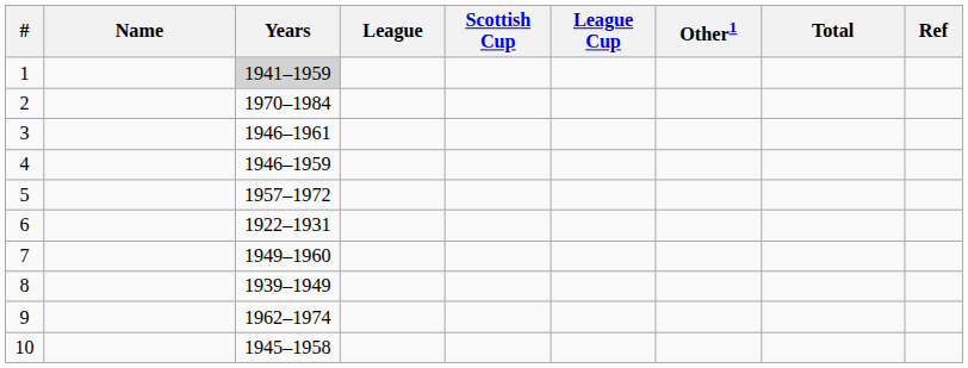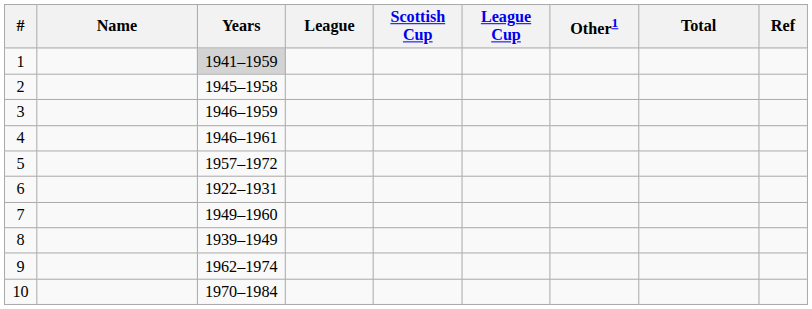 <table class="wikitable sortable" style="text-align:center" width = 90%;>
 <tr>
 <th width=4%>#</th>
 <th width=20%>Name</th>
 <th width=11%>Years</th>
 <th width=11%>League</th>
 <th width=11%><a href='#'>Scottish Cup</a></th>
 <th width=11%><a href='#'>League Cup</a></th>
 <th width=11%>Other<sup><a href='#'>1</a></sup></th>
 <th width=15%>Total</th>
 <th width=7% class="unsortable">Ref</th>
 </tr>
 <tr>
 <td>1</td>
 <td align="left"></td>
 <td style="background: lightgrey;">1941–1959</td>
 <td></td>
 <td></td>
 <td></td>
 <td></td>
 <td></td>
 <td></td>
 </tr>
 <tr>
 <td>2</td>
 <td align="left"></td>
-<td>1970–1984</td>
+<td>1945–1958</td>
 <td></td>
 <td></td>
 <td></td>
 <td></td>
 <td></td>
 <td></td>
 </tr>
 <tr>
 <td>3</td>
 <td align="left"></td>
-<td>1946–1961</td>
+<td>1946–1959</td>
 <td></td>
 <td></td>
 <td></td>
 <td></td>
 <td></td>
 <td></td>
 </tr>
 <tr>
 <td>4</td>
 <td align="left"></td>
-<td>1946–1959</td>
+<td>1946–1961</td>
 <td></td>
 <td></td>
 <td></td>
 <td></td>
 <td></td>
 <td></td>
 </tr>
 <tr>
 <td>5</td>
 <td align="left"></td>
 <td>1957–1972</td>
 <td></td>
 <td></td>
 <td></td>
 <td></td>
 <td></td>
 <td></td>
 </tr>
 <tr>
 <td>6</td>
 <td align="left"></td>
 <td>1922–1931</td>
 <td></td>
 <td></td>
 <td></td>
 <td></td>
 <td></td>
 <td></td>
 </tr>
 <tr>
 <td>7</td>
 <td align="left"></td>
 <td>1949–1960</td>
 <td></td>
 <td></td>
 <td></td>
 <td></td>
 <td></td>
 <td></td>
 </tr>
 <tr>
 <td>8</td>
 <td align="left"></td>
 <td>1939–1949</td>
 <td></td>
 <td></td>
 <td></td>
 <td></td>
 <td></td>
 <td></td>
 </tr>
 <tr>
 <td>9</td>
 <td align="left"></td>
 <td>1962–1974</td>
 <td></td>
 <td></td>
 <td></td>
 <td></td>
 <td></td>
 <td></td>
 </tr>
 <tr>
 <td>10</td>
 <td align="left"></td>
-<td>1945–1958</td>
+<td>1970–1984</td>
 <td></td>
 <td></td>
 <td></td>
 <td></td>
 <td></td>
 <td></td>
 </tr>
 </table>
